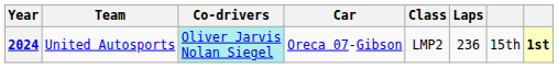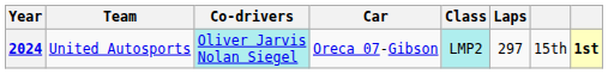 <table class="wikitable" style="text-align:center; font-size:90%">
 <tr>
 <th>Year</th>
 <th>Team</th>
 <th>Co-drivers</th>
 <th>Car</th>
 <th>Class</th>
 <th>Laps</th>
 <th></th>
 <th></th>
 </tr>
 <tr>
 <th><a href='#'>2024</a></th>
 <td align="left"> <a href='#'>United Autosports</a></td>
 <td align="left" style="background: paleturquoise;"> <a href='#'>Oliver Jarvis</a><br> <a href='#'>Nolan Siegel</a></td>
 <td align="left"><a href='#'>Oreca 07</a>-<a href='#'>Gibson</a></td>
-<td>LMP2</td>
-<td>236</td>
+<td style="background: paleturquoise;">LMP2</td>
+<td>297</td>
 <td>15th</td>
 <td style="background:#FFFFBF;"><strong>1st</strong></td>
 </tr>
 </table>
